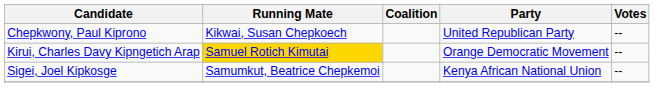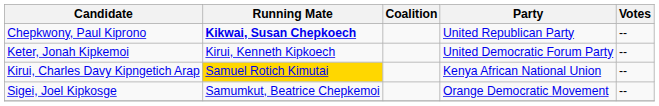 <table class="wikitable sortable">
 <tr>
 <th>Candidate</th>
 <th>Running Mate</th>
 <th>Coalition</th>
 <th>Party</th>
 <th>Votes</th>
 </tr>
 <tr>
 <td><a href='#'>Chepkwony, Paul Kiprono</a></td>
-<td><a href='#'>Kikwai, Susan Chepkoech</a></td>
+<td><strong><a href='#'>Kikwai, Susan Chepkoech</a></strong></td>
 <td></td>
 <td><a href='#'>United Republican Party</a></td>
+<td>--</td>
+</tr>
+<tr>
+<td><a href='#'>Keter, Jonah Kipkemoi</a></td>
+<td><a href='#'>Kirui, Kenneth Kipkoech</a></td>
+<td></td>
+<td><a href='#'>United Democratic Forum Party</a></td>
 <td>--</td>
 </tr>
 <tr>
 <td><a href='#'>Kirui, Charles Davy Kipngetich Arap</a></td>
 <td style="background: gold;"><a href='#'>Samuel Rotich Kimutai</a></td>
 <td></td>
-<td><a href='#'>Orange Democratic Movement</a></td>
+<td><a href='#'>Kenya African National Union</a></td>
 <td>--</td>
 </tr>
 <tr>
 <td><a href='#'>Sigei, Joel Kipkosge</a></td>
 <td><a href='#'>Samumkut, Beatrice Chepkemoi</a></td>
 <td></td>
-<td><a href='#'>Kenya African National Union</a></td>
+<td><a href='#'>Orange Democratic Movement</a></td>
 <td>--</td>
 </tr>
 <tr>
 </tr>
 </table>
